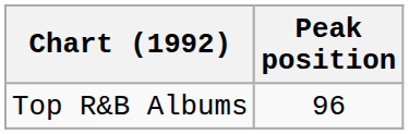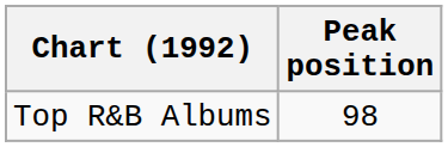 <table class="wikitable">
 <tr>
 <th>Chart (1992)</th>
 <th>Peak<br>position</th>
 </tr>
 <tr>
 <td>Top R&B Albums</td>
-<td align="center">96</td>
+<td align="center">98</td>
 </tr>
 </table>
